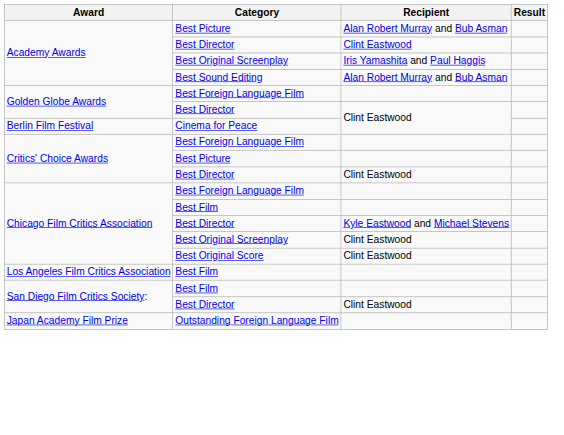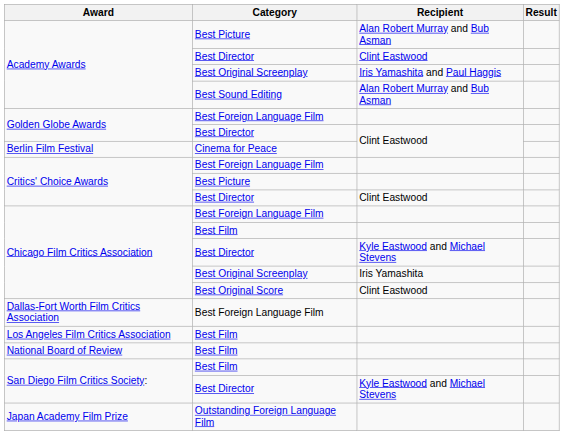 <table class="wikitable">
 <tr>
 <th>Award</th>
 <th>Category</th>
 <th>Recipient</th>
 <th>Result</th>
 </tr>
 <tr>
 <td rowspan=4><a href='#'>Academy Awards</a></td>
 <td><a href='#'>Best Picture</a></td>
 <td><a href='#'>Alan Robert Murray</a> and <a href='#'>Bub Asman</a></td>
 <td></td>
 </tr>
 <tr>
 <td><a href='#'>Best Director</a></td>
 <td><a href='#'>Clint Eastwood</a></td>
 <td></td>
 </tr>
 <tr>
 <td><a href='#'>Best Original Screenplay</a></td>
 <td><a href='#'>Iris Yamashita</a> and <a href='#'>Paul Haggis</a></td>
 <td></td>
 </tr>
 <tr>
 <td><a href='#'>Best Sound Editing</a></td>
 <td><a href='#'>Alan Robert Murray</a> and <a href='#'>Bub Asman</a></td>
 <td></td>
 </tr>
 <tr>
 <td rowspan=2><a href='#'>Golden Globe Awards</a></td>
 <td><a href='#'>Best Foreign Language Film</a></td>
 <td></td>
 <td></td>
 </tr>
 <tr>
 <td><a href='#'>Best Director</a></td>
 <td rowspan=2>Clint Eastwood</td>
 <td></td>
 </tr>
 <tr>
 <td><a href='#'>Berlin Film Festival</a></td>
 <td><a href='#'>Cinema for Peace</a></td>
 <td></td>
 </tr>
 <tr>
 <td rowspan=3><a href='#'>Critics' Choice Awards</a></td>
 <td><a href='#'>Best Foreign Language Film</a></td>
 <td></td>
 <td></td>
 </tr>
 <tr>
 <td><a href='#'>Best Picture</a></td>
 <td></td>
 <td></td>
 </tr>
 <tr>
 <td><a href='#'>Best Director</a></td>
 <td>Clint Eastwood</td>
 <td></td>
 </tr>
 <tr>
 <td rowspan=5><a href='#'>Chicago Film Critics Association</a></td>
 <td><a href='#'>Best Foreign Language Film</a></td>
 <td></td>
 <td></td>
 </tr>
 <tr>
 <td><a href='#'>Best Film</a></td>
 <td></td>
 <td></td>
 </tr>
 <tr>
 <td><a href='#'>Best Director</a></td>
 <td><a href='#'>Kyle Eastwood</a> and <a href='#'>Michael Stevens</a></td>
 <td></td>
 </tr>
 <tr>
 <td><a href='#'>Best Original Screenplay</a></td>
-<td>Clint Eastwood</td>
+<td>Iris Yamashita</td>
 <td></td>
 </tr>
 <tr>
 <td><a href='#'>Best Original Score</a></td>
 <td>Clint Eastwood</td>
 <td></td>
 </tr>
 <tr>
+<td><a href='#'>Dallas-Fort Worth Film Critics Association</a></td>
+<td>Best Foreign Language Film</td>
+<td></td>
+<td></td>
+</tr>
+<tr>
 <td><a href='#'>Los Angeles Film Critics Association</a></td>
+<td><a href='#'>Best Film</a></td>
+<td></td>
+<td></td>
+</tr>
+<tr>
+<td><a href='#'>National Board of Review</a></td>
 <td><a href='#'>Best Film</a></td>
 <td></td>
 <td></td>
 </tr>
 <tr>
 <td rowspan=2><a href='#'>San Diego Film Critics Society</a>:</td>
 <td><a href='#'>Best Film</a></td>
 <td></td>
 <td></td>
 </tr>
 <tr>
 <td><a href='#'>Best Director</a></td>
-<td>Clint Eastwood</td>
+<td><a href='#'>Kyle Eastwood</a> and <a href='#'>Michael Stevens</a></td>
 <td></td>
 </tr>
 <tr>
 <td><a href='#'>Japan Academy Film Prize</a></td>
 <td><a href='#'>Outstanding Foreign Language Film</a></td>
 <td></td>
 <td></td>
 </tr>
 </table>
